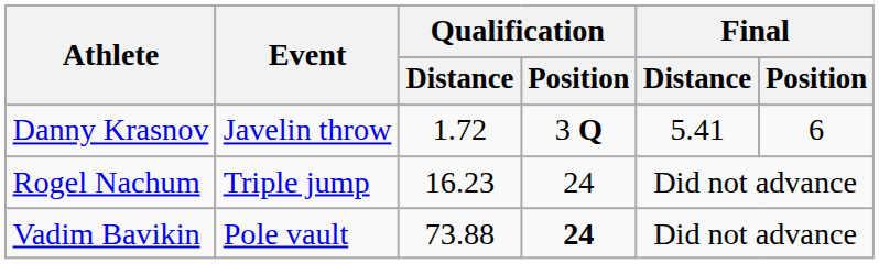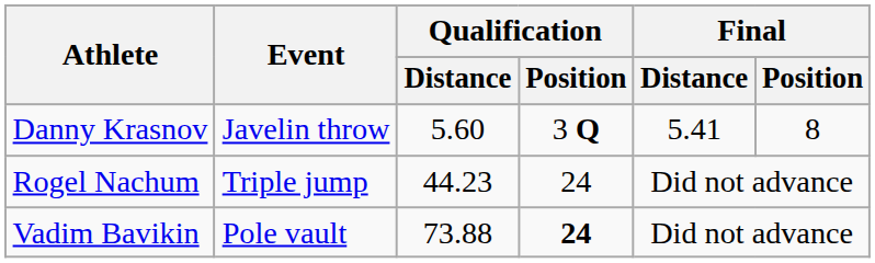 <table class="wikitable" style="font-size:90%">
 <tr>
 <th rowspan="2">Athlete</th>
 <th rowspan="2">Event</th>
 <th colspan="2">Qualification</th>
 <th colspan="2">Final</th>
 </tr>
 <tr style="font-size:95%">
 <th>Distance</th>
 <th>Position</th>
 <th>Distance</th>
 <th>Position</th>
 </tr>
 <tr align=center>
 <td align=left><a href='#'>Danny Krasnov</a></td>
 <td align=left><a href='#'>Javelin throw</a></td>
-<td>1.72</td>
+<td>5.60</td>
 <td>3 <strong>Q</strong></td>
 <td>5.41</td>
-<td>6</td>
+<td>8</td>
 </tr>
 <tr align=center>
 <td align=left><a href='#'>Rogel Nachum</a></td>
 <td align=left><a href='#'>Triple jump</a></td>
-<td>16.23</td>
+<td>44.23</td>
 <td>24</td>
 <td colspan=2>Did not advance</td>
 </tr>
 <tr align=center>
 <td align=left><a href='#'>Vadim Bavikin</a></td>
 <td align=left><a href='#'>Pole vault</a></td>
 <td>73.88</td>
 <td><strong>24</strong></td>
 <td colspan=2>Did not advance</td>
 </tr>
 </table>
